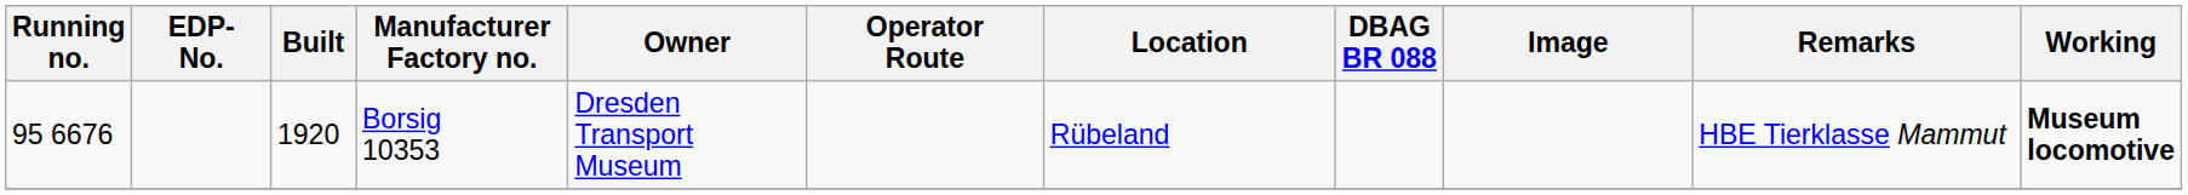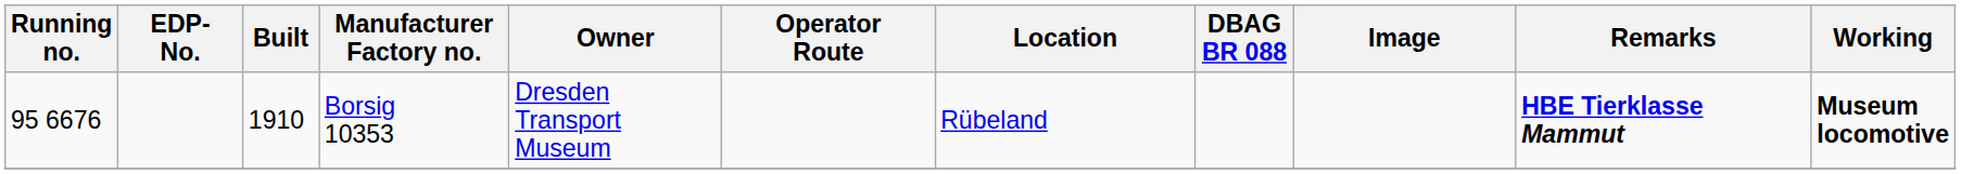 <table class="wikitable" style="width="100%"; border:solid 1px #AAAAAA; background:#e3e3e3;">
 <tr>
 <th width="5%">Running<br>no.</th>
 <th width="7%">EDP-<br>No.</th>
 <th width="4%">Built</th>
 <th width="10%">Manufacturer<br>Factory no.</th>
 <th width="12%">Owner</th>
 <th width="12%">Operator<br>Route</th>
 <th width="15%">Location</th>
 <th width="5%">DBAG<br><a href='#'>BR 088</a></th>
 <th width="13%">Image</th>
 <th width="20%">Remarks</th>
 <th width="8%">Working</th>
 </tr>
 <tr>
 <td>95 6676</td>
 <td></td>
-<td>1920</td>
+<td>1910</td>
 <td><a href='#'>Borsig</a><br>10353</td>
 <td><a href='#'>Dresden Transport Museum</a></td>
 <td></td>
 <td><a href='#'>Rübeland</a></td>
 <td></td>
 <td></td>
-<td><a href='#'>HBE Tierklasse</a> <em>Mammut</em></td>
+<td><strong><a href='#'>HBE Tierklasse</a> <em>Mammut</em></strong></td>
 <td><strong>Museum locomotive</strong></td>
 </tr>
 <tr>
 </tr>
 </table>
